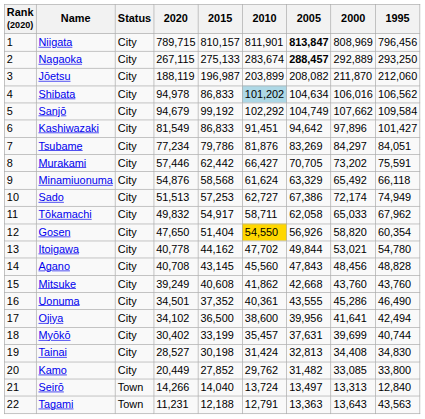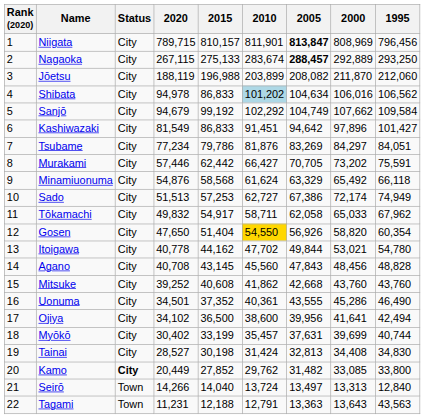 <table class="wikitable sortable">
 <tr>
 <th>Rank<br><small>(2020)</small></th>
 <th>Name</th>
 <th>Status</th>
 <th>2020</th>
 <th>2015</th>
 <th>2010</th>
 <th>2005</th>
 <th>2000</th>
 <th>1995</th>
 </tr>
 <tr>
 <td>1</td>
 <td><a href='#'>Niigata</a></td>
 <td>City</td>
 <td>789,715</td>
 <td>810,157</td>
 <td>811,901</td>
 <td><strong>813,847</strong></td>
 <td>808,969</td>
 <td>796,456</td>
 </tr>
 <tr>
 <td>2</td>
 <td><a href='#'>Nagaoka</a></td>
 <td>City</td>
 <td>267,115</td>
 <td>275,133</td>
 <td>283,674</td>
 <td><strong>288,457</strong></td>
 <td>292,889</td>
 <td>293,250</td>
 </tr>
 <tr>
 <td>3</td>
 <td><a href='#'>Jōetsu</a></td>
 <td>City</td>
 <td>188,119</td>
-<td>196,987</td>
+<td>196,988</td>
 <td>203,899</td>
 <td>208,082</td>
 <td>211,870</td>
 <td>212,060</td>
 </tr>
 <tr>
 <td>4</td>
 <td><a href='#'>Shibata</a></td>
 <td>City</td>
 <td>94,978</td>
 <td>86,833</td>
 <td style="background: lightblue;">101,202</td>
 <td>104,634</td>
 <td>106,016</td>
 <td>106,562</td>
 </tr>
 <tr>
 <td>5</td>
 <td><a href='#'>Sanjō</a></td>
 <td>City</td>
 <td>94,679</td>
 <td>99,192</td>
 <td>102,292</td>
 <td>104,749</td>
 <td>107,662</td>
 <td>109,584</td>
 </tr>
 <tr>
 <td>6</td>
 <td><a href='#'>Kashiwazaki</a></td>
 <td>City</td>
 <td>81,549</td>
 <td>86,833</td>
 <td>91,451</td>
 <td>94,642</td>
 <td>97,896</td>
 <td>101,427</td>
 </tr>
 <tr>
 <td>7</td>
 <td><a href='#'>Tsubame</a></td>
 <td>City</td>
 <td>77,234</td>
 <td>79,786</td>
 <td>81,876</td>
 <td>83,269</td>
 <td>84,297</td>
 <td>84,051</td>
 </tr>
 <tr>
 <td>8</td>
 <td><a href='#'>Murakami</a></td>
 <td>City</td>
 <td>57,446</td>
 <td>62,442</td>
 <td>66,427</td>
 <td>70,705</td>
 <td>73,202</td>
 <td>75,591</td>
 </tr>
 <tr>
 <td>9</td>
 <td><a href='#'>Minamiuonuma</a></td>
 <td>City</td>
 <td>54,876</td>
 <td>58,568</td>
 <td>61,624</td>
 <td>63,329</td>
 <td>65,492</td>
 <td>66,118</td>
 </tr>
 <tr>
 <td>10</td>
 <td><a href='#'>Sado</a></td>
 <td>City</td>
 <td>51,513</td>
 <td>57,253</td>
 <td>62,727</td>
 <td>67,386</td>
 <td>72,174</td>
 <td>74,949</td>
 </tr>
 <tr>
 <td>11</td>
 <td><a href='#'>Tōkamachi</a></td>
 <td>City</td>
 <td>49,832</td>
 <td>54,917</td>
 <td>58,711</td>
 <td>62,058</td>
 <td>65,033</td>
 <td>67,962</td>
 </tr>
 <tr>
 <td>12</td>
 <td><a href='#'>Gosen</a></td>
 <td>City</td>
 <td>47,650</td>
 <td>51,404</td>
 <td style="background: gold;">54,550</td>
 <td>56,926</td>
 <td>58,820</td>
 <td>60,354</td>
 </tr>
 <tr>
 <td>13</td>
 <td><a href='#'>Itoigawa</a></td>
 <td>City</td>
 <td>40,778</td>
 <td>44,162</td>
 <td>47,702</td>
 <td>49,844</td>
 <td>53,021</td>
 <td>54,780</td>
 </tr>
 <tr>
 <td>14</td>
 <td><a href='#'>Agano</a></td>
 <td>City</td>
 <td>40,708</td>
 <td>43,145</td>
 <td>45,560</td>
 <td>47,843</td>
 <td>48,456</td>
 <td>48,828</td>
 </tr>
 <tr>
 <td>15</td>
 <td><a href='#'>Mitsuke</a></td>
 <td>City</td>
-<td>39,249</td>
+<td>39,252</td>
 <td>40,608</td>
 <td>41,862</td>
 <td>42,668</td>
 <td>43,760</td>
 <td>43,760</td>
 </tr>
 <tr>
 <td>16</td>
 <td><a href='#'>Uonuma</a></td>
 <td>City</td>
 <td>34,501</td>
 <td>37,352</td>
 <td>40,361</td>
 <td>43,555</td>
 <td>45,286</td>
 <td>46,490</td>
 </tr>
 <tr>
 <td>17</td>
 <td><a href='#'>Ojiya</a></td>
 <td>City</td>
 <td>34,102</td>
 <td>36,500</td>
 <td>38,600</td>
 <td>39,956</td>
 <td>41,641</td>
 <td>42,494</td>
 </tr>
 <tr>
 <td>18</td>
 <td><a href='#'>Myōkō</a></td>
 <td>City</td>
 <td>30,402</td>
 <td>33,199</td>
 <td>35,457</td>
 <td>37,631</td>
 <td>39,699</td>
 <td>40,744</td>
 </tr>
 <tr>
 <td>19</td>
 <td><a href='#'>Tainai</a></td>
 <td>City</td>
 <td>28,527</td>
 <td>30,198</td>
 <td>31,424</td>
 <td>32,813</td>
 <td>34,408</td>
 <td>34,830</td>
 </tr>
 <tr>
 <td>20</td>
 <td><a href='#'>Kamo</a></td>
-<td>City</td>
+<td><strong>City</strong></td>
 <td>20,449</td>
 <td>27,852</td>
 <td>29,762</td>
 <td>31,482</td>
 <td>33,085</td>
 <td>33,800</td>
 </tr>
 <tr>
 <td>21</td>
 <td><a href='#'>Seirō</a></td>
 <td>Town</td>
 <td>14,266</td>
 <td>14,040</td>
 <td>13,724</td>
 <td>13,497</td>
 <td>13,313</td>
 <td>12,840</td>
 </tr>
 <tr>
 <td>22</td>
 <td><a href='#'>Tagami</a></td>
 <td>Town</td>
 <td>11,231</td>
 <td>12,188</td>
 <td>12,791</td>
 <td>13,363</td>
 <td>13,643</td>
 <td>43,563</td>
 </tr>
 </table>
